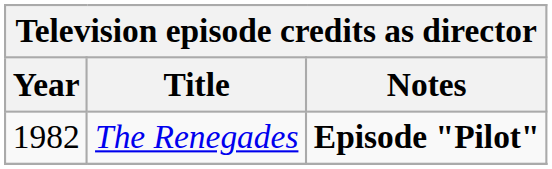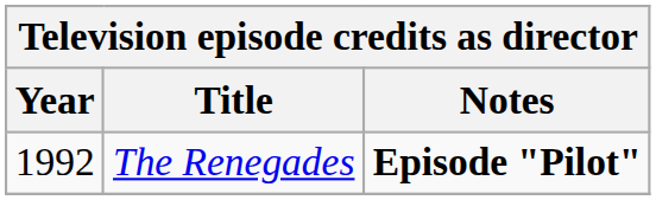 <table class="wikitable">
 <tr>
 <th colspan="3" style="text-align:center">Television episode credits as director</th>
 </tr>
 <tr>
 <th>Year</th>
 <th>Title</th>
 <th>Notes</th>
 </tr>
 <tr>
-<td>1982</td>
+<td>1992</td>
 <td><em><a href='#'>The Renegades</a></em></td>
 <td><strong>Episode "Pilot"</strong></td>
 </tr>
 <tr>
 </tr>
 </table>
